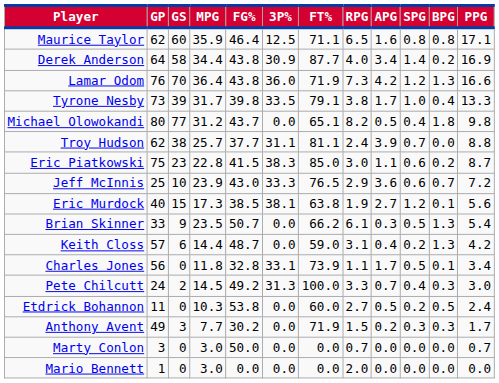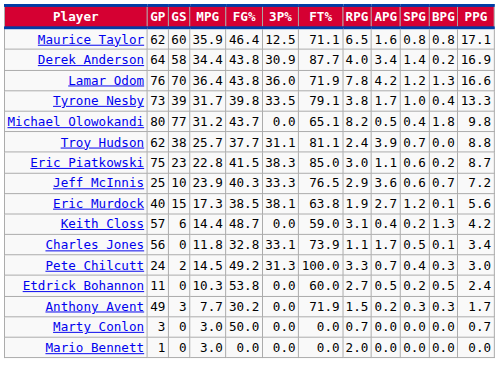 <table class="wikitable sortable" style="text-align:right;">
 <tr>
 <th style="background:#D50032; color:#FFFFFF; border-top:#003DA5 3px solid; border-bottom:#003DA5 3px solid;">Player</th>
 <th style="background:#D50032; color:#FFFFFF; border-top:#003DA5 3px solid; border-bottom:#003DA5 3px solid;">GP</th>
 <th style="background:#D50032; color:#FFFFFF; border-top:#003DA5 3px solid; border-bottom:#003DA5 3px solid;">GS</th>
 <th style="background:#D50032; color:#FFFFFF; border-top:#003DA5 3px solid; border-bottom:#003DA5 3px solid;">MPG</th>
 <th style="background:#D50032; color:#FFFFFF; border-top:#003DA5 3px solid; border-bottom:#003DA5 3px solid;">FG%</th>
 <th style="background:#D50032; color:#FFFFFF; border-top:#003DA5 3px solid; border-bottom:#003DA5 3px solid;">3P%</th>
 <th style="background:#D50032; color:#FFFFFF; border-top:#003DA5 3px solid; border-bottom:#003DA5 3px solid;">FT%</th>
 <th style="background:#D50032; color:#FFFFFF; border-top:#003DA5 3px solid; border-bottom:#003DA5 3px solid;">RPG</th>
 <th style="background:#D50032; color:#FFFFFF; border-top:#003DA5 3px solid; border-bottom:#003DA5 3px solid;">APG</th>
 <th style="background:#D50032; color:#FFFFFF; border-top:#003DA5 3px solid; border-bottom:#003DA5 3px solid;">SPG</th>
 <th style="background:#D50032; color:#FFFFFF; border-top:#003DA5 3px solid; border-bottom:#003DA5 3px solid;">BPG</th>
 <th style="background:#D50032; color:#FFFFFF; border-top:#003DA5 3px solid; border-bottom:#003DA5 3px solid;">PPG</th>
 </tr>
 <tr>
 <td><a href='#'>Maurice Taylor</a></td>
 <td>62</td>
 <td>60</td>
 <td>35.9</td>
 <td>46.4</td>
 <td>12.5</td>
 <td>71.1</td>
 <td>6.5</td>
 <td>1.6</td>
 <td>0.8</td>
 <td>0.8</td>
 <td>17.1</td>
 </tr>
 <tr>
 <td><a href='#'>Derek Anderson</a></td>
 <td>64</td>
 <td>58</td>
 <td>34.4</td>
 <td>43.8</td>
 <td>30.9</td>
 <td>87.7</td>
 <td>4.0</td>
 <td>3.4</td>
 <td>1.4</td>
 <td>0.2</td>
 <td>16.9</td>
 </tr>
 <tr>
 <td><a href='#'>Lamar Odom</a></td>
 <td>76</td>
 <td>70</td>
 <td>36.4</td>
 <td>43.8</td>
 <td>36.0</td>
 <td>71.9</td>
-<td>7.3</td>
+<td>7.8</td>
 <td>4.2</td>
 <td>1.2</td>
 <td>1.3</td>
 <td>16.6</td>
 </tr>
 <tr>
 <td><a href='#'>Tyrone Nesby</a></td>
 <td>73</td>
 <td>39</td>
 <td>31.7</td>
 <td>39.8</td>
 <td>33.5</td>
 <td>79.1</td>
 <td>3.8</td>
 <td>1.7</td>
 <td>1.0</td>
 <td>0.4</td>
 <td>13.3</td>
 </tr>
 <tr>
 <td><a href='#'>Michael Olowokandi</a></td>
 <td>80</td>
 <td>77</td>
 <td>31.2</td>
 <td>43.7</td>
 <td>0.0</td>
 <td>65.1</td>
 <td>8.2</td>
 <td>0.5</td>
 <td>0.4</td>
 <td>1.8</td>
 <td>9.8</td>
 </tr>
 <tr>
 <td><a href='#'>Troy Hudson</a></td>
 <td>62</td>
 <td>38</td>
 <td>25.7</td>
 <td>37.7</td>
 <td>31.1</td>
 <td>81.1</td>
 <td>2.4</td>
 <td>3.9</td>
 <td>0.7</td>
 <td>0.0</td>
 <td>8.8</td>
 </tr>
 <tr>
 <td><a href='#'>Eric Piatkowski</a></td>
 <td>75</td>
 <td>23</td>
 <td>22.8</td>
 <td>41.5</td>
 <td>38.3</td>
 <td>85.0</td>
 <td>3.0</td>
 <td>1.1</td>
 <td>0.6</td>
 <td>0.2</td>
 <td>8.7</td>
 </tr>
 <tr>
 <td><a href='#'>Jeff McInnis</a></td>
 <td>25</td>
 <td>10</td>
 <td>23.9</td>
-<td>43.0</td>
+<td>40.3</td>
 <td>33.3</td>
 <td>76.5</td>
 <td>2.9</td>
 <td>3.6</td>
 <td>0.6</td>
 <td>0.7</td>
 <td>7.2</td>
 </tr>
 <tr>
 <td><a href='#'>Eric Murdock</a></td>
 <td>40</td>
 <td>15</td>
 <td>17.3</td>
 <td>38.5</td>
 <td>38.1</td>
 <td>63.8</td>
 <td>1.9</td>
 <td>2.7</td>
 <td>1.2</td>
 <td>0.1</td>
 <td>5.6</td>
-</tr>
-<tr>
-<td><a href='#'>Brian Skinner</a></td>
-<td>33</td>
-<td>9</td>
-<td>23.5</td>
-<td>50.7</td>
-<td>0.0</td>
-<td>66.2</td>
-<td>6.1</td>
-<td>0.3</td>
-<td>0.5</td>
-<td>1.3</td>
-<td>5.4</td>
 </tr>
 <tr>
 <td><a href='#'>Keith Closs</a></td>
 <td>57</td>
 <td>6</td>
 <td>14.4</td>
 <td>48.7</td>
 <td>0.0</td>
 <td>59.0</td>
 <td>3.1</td>
 <td>0.4</td>
 <td>0.2</td>
 <td>1.3</td>
 <td>4.2</td>
 </tr>
 <tr>
 <td><a href='#'>Charles Jones</a></td>
 <td>56</td>
 <td>0</td>
 <td>11.8</td>
 <td>32.8</td>
 <td>33.1</td>
 <td>73.9</td>
 <td>1.1</td>
 <td>1.7</td>
 <td>0.5</td>
 <td>0.1</td>
 <td>3.4</td>
 </tr>
 <tr>
 <td><a href='#'>Pete Chilcutt</a></td>
 <td>24</td>
 <td>2</td>
 <td>14.5</td>
 <td>49.2</td>
 <td>31.3</td>
 <td>100.0</td>
 <td>3.3</td>
 <td>0.7</td>
 <td>0.4</td>
 <td>0.3</td>
 <td>3.0</td>
 </tr>
 <tr>
 <td><a href='#'>Etdrick Bohannon</a></td>
 <td>11</td>
 <td>0</td>
 <td>10.3</td>
 <td>53.8</td>
 <td>0.0</td>
 <td>60.0</td>
 <td>2.7</td>
 <td>0.5</td>
 <td>0.2</td>
 <td>0.5</td>
 <td>2.4</td>
 </tr>
 <tr>
 <td><a href='#'>Anthony Avent</a></td>
 <td>49</td>
 <td>3</td>
 <td>7.7</td>
 <td>30.2</td>
 <td>0.0</td>
 <td>71.9</td>
 <td>1.5</td>
 <td>0.2</td>
 <td>0.3</td>
 <td>0.3</td>
 <td>1.7</td>
 </tr>
 <tr>
 <td><a href='#'>Marty Conlon</a></td>
 <td>3</td>
 <td>0</td>
 <td>3.0</td>
 <td>50.0</td>
 <td>0.0</td>
 <td>0.0</td>
 <td>0.7</td>
 <td>0.0</td>
 <td>0.0</td>
 <td>0.0</td>
 <td>0.7</td>
 </tr>
 <tr>
 <td><a href='#'>Mario Bennett</a></td>
 <td>1</td>
 <td>0</td>
 <td>3.0</td>
 <td>0.0</td>
 <td>0.0</td>
 <td>0.0</td>
 <td>2.0</td>
 <td>0.0</td>
 <td>0.0</td>
 <td>0.0</td>
 <td>0.0</td>
 </tr>
 </table>
